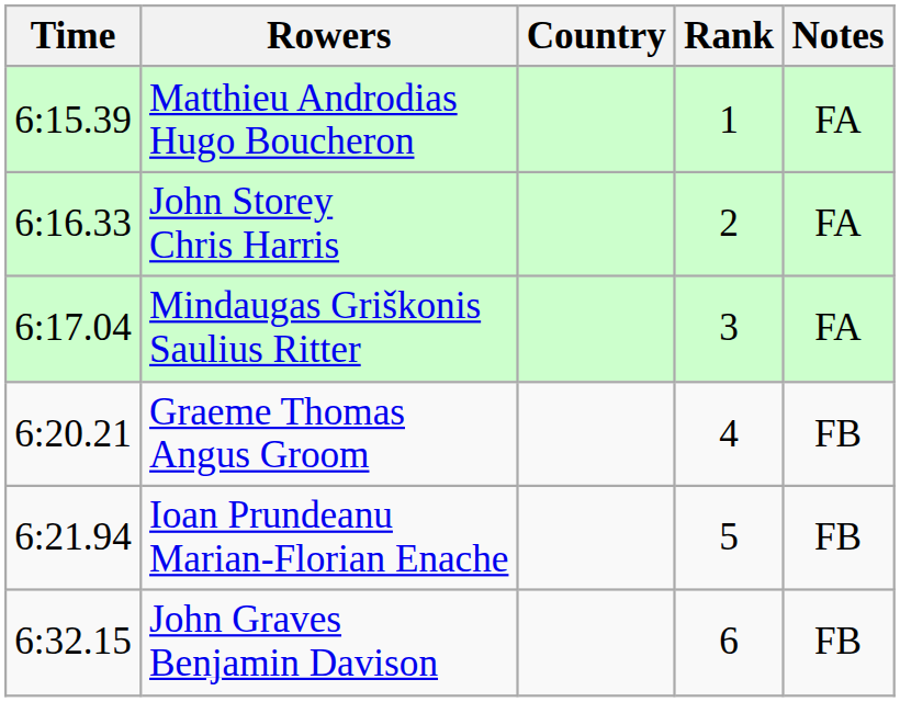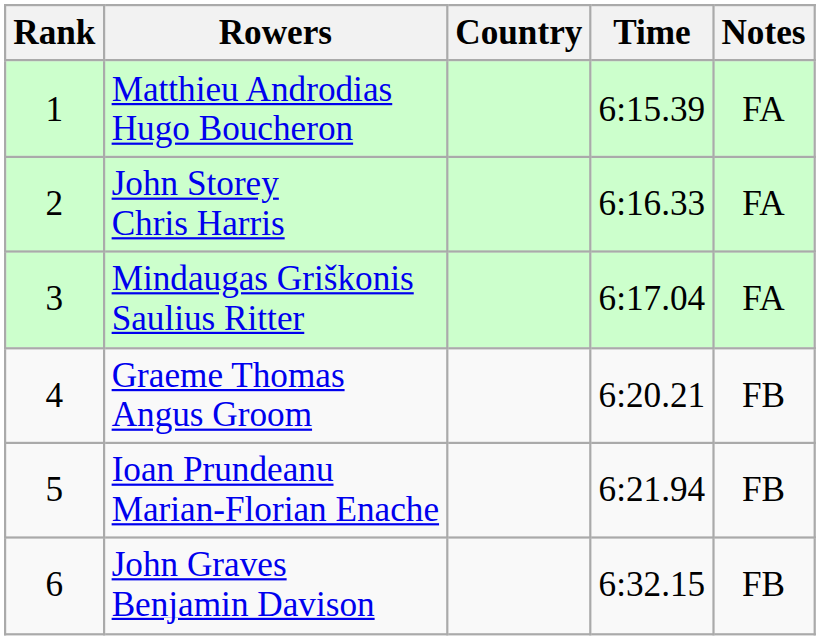 <table class="wikitable" style="text-align:center">
 <tr>
-<th>Time</th>
+<th>Rank</th>
 <th>Rowers</th>
 <th>Country</th>
-<th>Rank</th>
+<th>Time</th>
 <th>Notes</th>
 </tr>
 <tr bgcolor=ccffcc>
-<td>6:15.39</td>
+<td>1</td>
 <td align="left"><a href='#'>Matthieu Androdias</a><br><a href='#'>Hugo Boucheron</a></td>
 <td align="left"></td>
-<td>1</td>
+<td>6:15.39</td>
 <td>FA</td>
 </tr>
 <tr bgcolor=ccffcc>
-<td>6:16.33</td>
+<td>2</td>
 <td align="left"><a href='#'>John Storey</a><br><a href='#'>Chris Harris</a></td>
 <td align="left"></td>
-<td>2</td>
+<td>6:16.33</td>
 <td>FA</td>
 </tr>
 <tr bgcolor=ccffcc>
-<td>6:17.04</td>
+<td>3</td>
 <td align="left"><a href='#'>Mindaugas Griškonis</a><br><a href='#'>Saulius Ritter</a></td>
 <td align="left"></td>
-<td>3</td>
+<td>6:17.04</td>
 <td>FA</td>
 </tr>
 <tr>
-<td>6:20.21</td>
+<td>4</td>
 <td align="left"><a href='#'>Graeme Thomas</a><br><a href='#'>Angus Groom</a></td>
 <td align="left"></td>
-<td>4</td>
+<td>6:20.21</td>
 <td>FB</td>
 </tr>
 <tr>
-<td>6:21.94</td>
+<td>5</td>
 <td align="left"><a href='#'>Ioan Prundeanu</a><br><a href='#'>Marian-Florian Enache</a></td>
 <td align="left"></td>
-<td>5</td>
+<td>6:21.94</td>
 <td>FB</td>
 </tr>
 <tr>
-<td>6:32.15</td>
+<td>6</td>
 <td align="left"><a href='#'>John Graves</a><br><a href='#'>Benjamin Davison</a></td>
 <td align="left"></td>
-<td>6</td>
+<td>6:32.15</td>
 <td>FB</td>
 </tr>
 </table>
